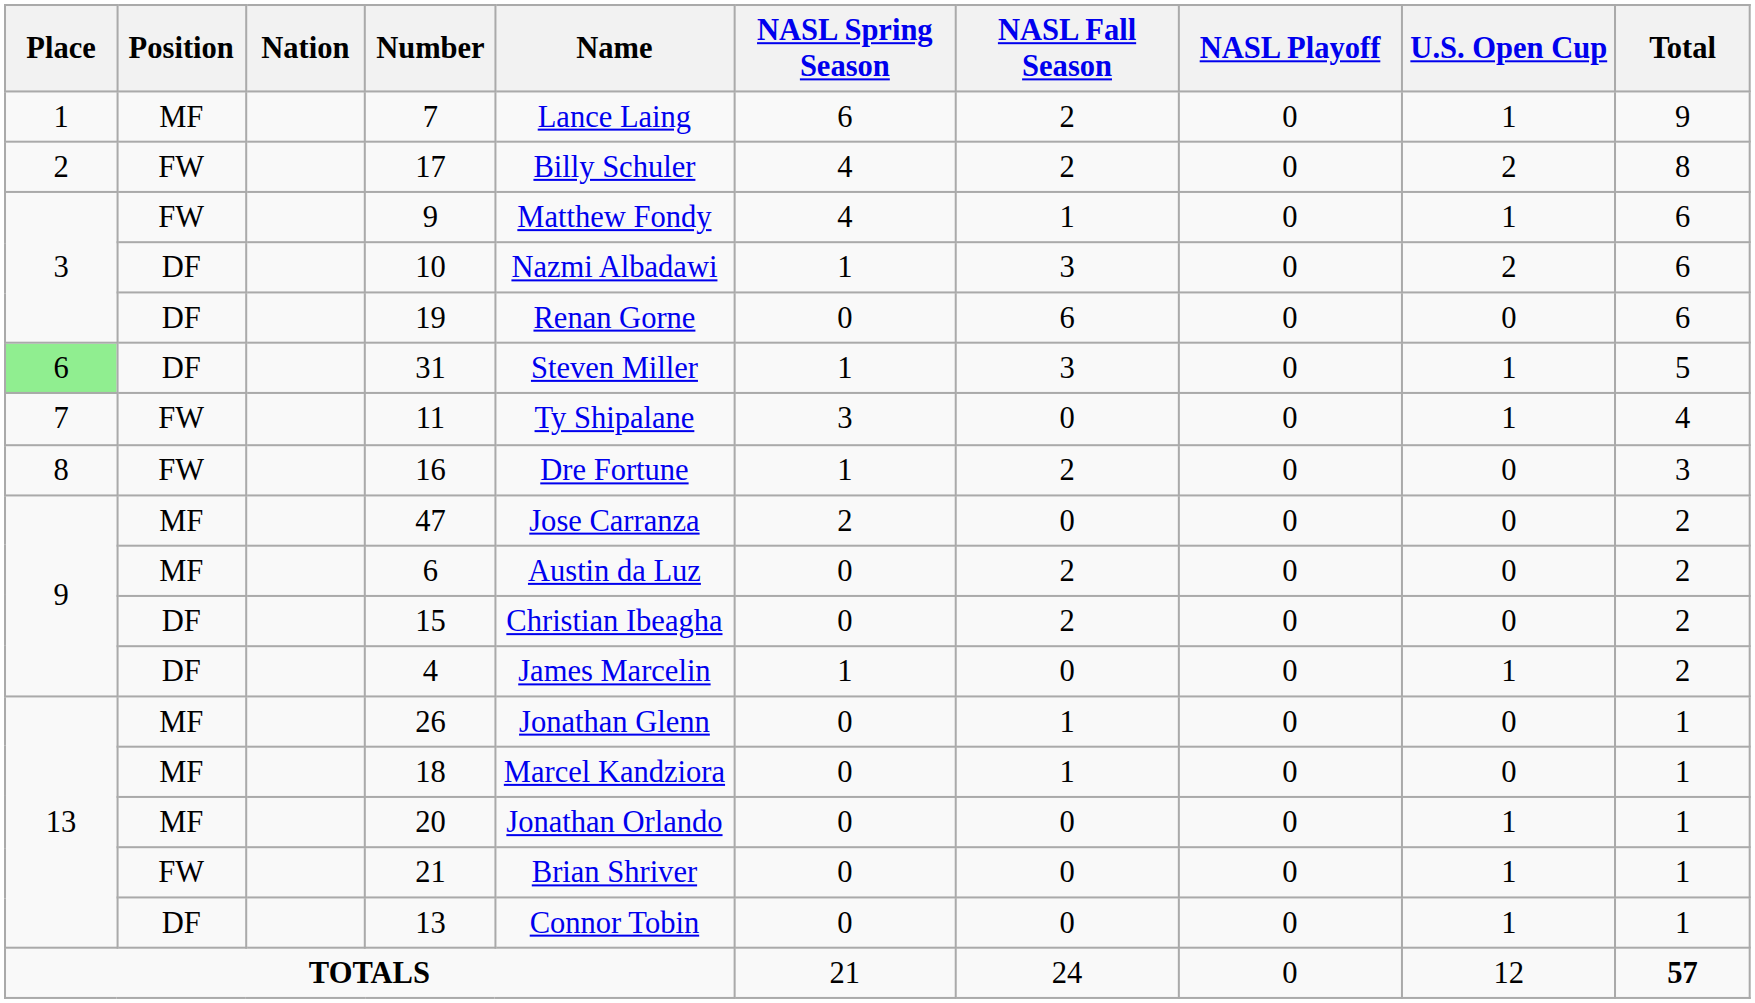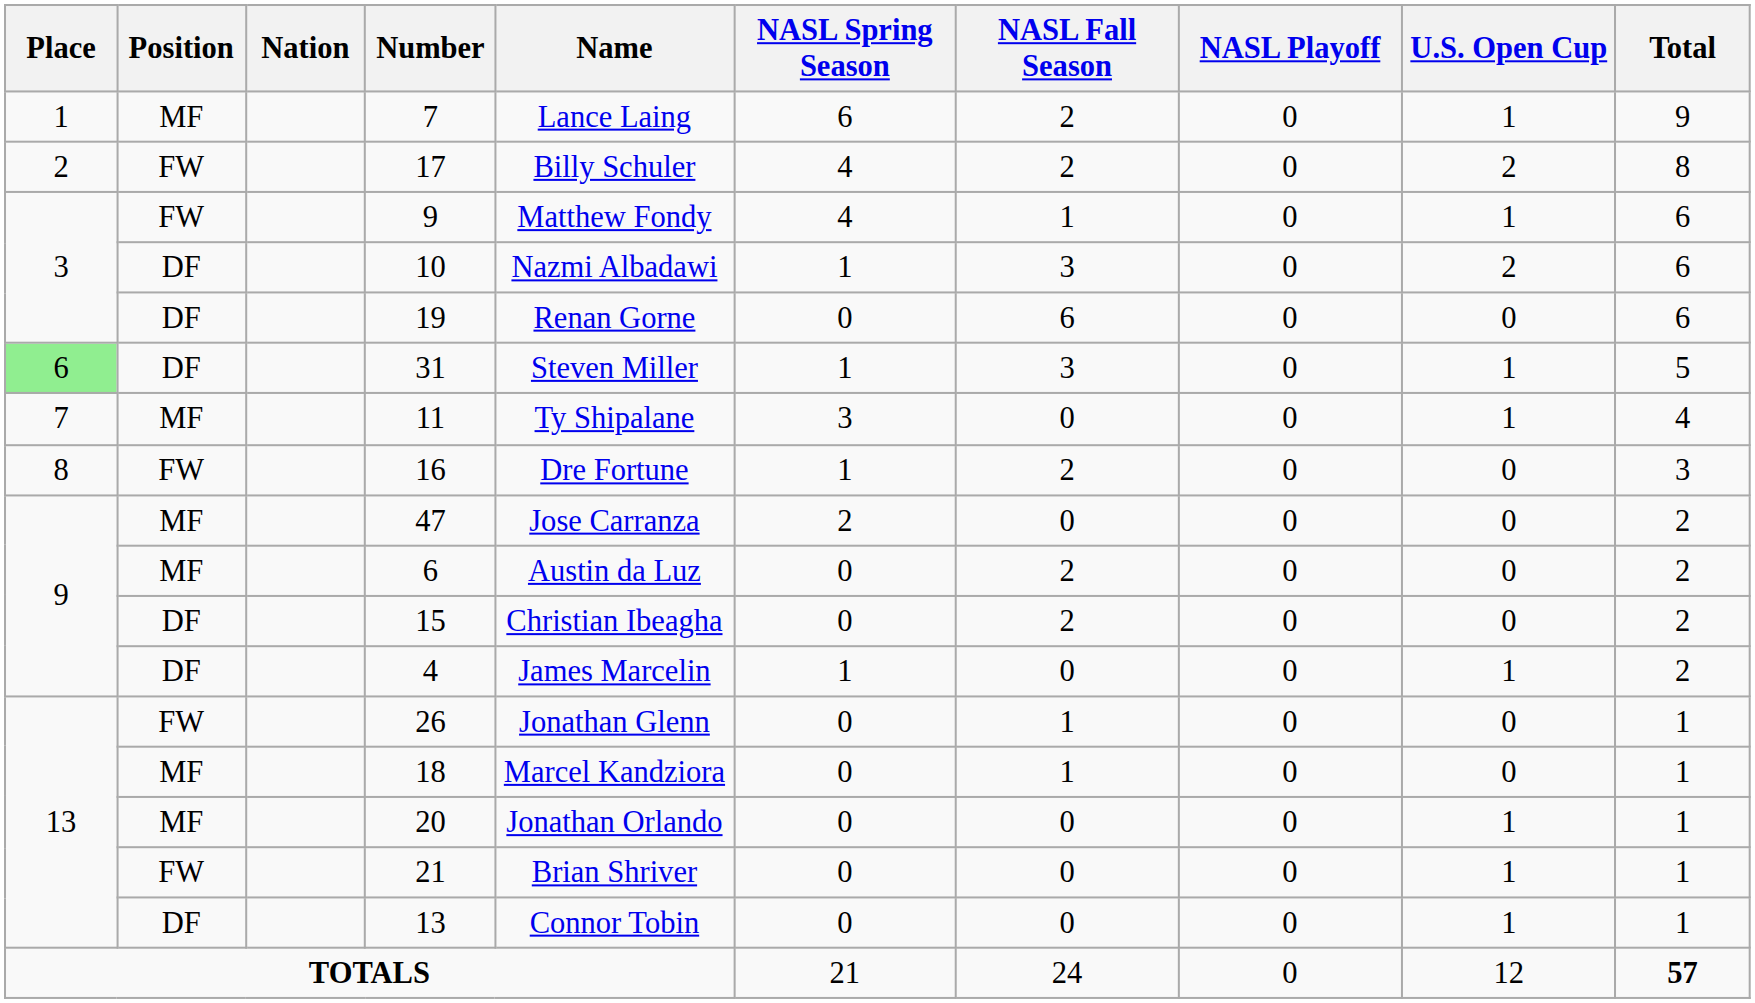 <table class="wikitable" style="font-size: 95%; text-align: center;">
 <tr>
 <th width=60>Place</th>
 <th width=60>Position</th>
 <th width=60>Nation</th>
 <th width=60>Number</th>
 <th width=150>Name</th>
 <th width=150><a href='#'>NASL Spring Season</a></th>
 <th width=150><a href='#'>NASL Fall Season</a></th>
 <th width=150><a href='#'>NASL Playoff</a></th>
 <th width=150><a href='#'>U.S. Open Cup</a></th>
 <th width=80><strong>Total</strong></th>
 </tr>
 <tr>
 <td>1</td>
 <td>MF</td>
 <td></td>
 <td>7</td>
 <td><a href='#'>Lance Laing</a></td>
 <td>6</td>
 <td>2</td>
 <td>0</td>
 <td>1</td>
 <td>9</td>
 </tr>
 <tr>
 <td>2</td>
 <td>FW</td>
 <td></td>
 <td>17</td>
 <td><a href='#'>Billy Schuler</a></td>
 <td>4</td>
 <td>2</td>
 <td>0</td>
 <td>2</td>
 <td>8</td>
 </tr>
 <tr>
 <td rowspan="3">3</td>
 <td>FW</td>
 <td></td>
 <td>9</td>
 <td><a href='#'>Matthew Fondy</a></td>
 <td>4</td>
 <td>1</td>
 <td>0</td>
 <td>1</td>
 <td>6</td>
 </tr>
 <tr>
 <td>DF</td>
 <td></td>
 <td>10</td>
 <td><a href='#'>Nazmi Albadawi</a></td>
 <td>1</td>
 <td>3</td>
 <td>0</td>
 <td>2</td>
 <td>6</td>
 </tr>
 <tr>
 <td>DF</td>
 <td></td>
 <td>19</td>
 <td><a href='#'>Renan Gorne</a></td>
 <td>0</td>
 <td>6</td>
 <td>0</td>
 <td>0</td>
 <td>6</td>
 </tr>
 <tr>
 <td style="background: lightgreen;">6</td>
 <td>DF</td>
 <td></td>
 <td>31</td>
 <td><a href='#'>Steven Miller</a></td>
 <td>1</td>
 <td>3</td>
 <td>0</td>
 <td>1</td>
 <td>5</td>
 </tr>
 <tr>
 <td>7</td>
-<td>FW</td>
+<td>MF</td>
 <td></td>
 <td>11</td>
 <td><a href='#'>Ty Shipalane</a></td>
 <td>3</td>
 <td>0</td>
 <td>0</td>
 <td>1</td>
 <td>4</td>
 </tr>
 <tr>
 <td>8</td>
 <td>FW</td>
 <td></td>
 <td>16</td>
 <td><a href='#'>Dre Fortune</a></td>
 <td>1</td>
 <td>2</td>
 <td>0</td>
 <td>0</td>
 <td>3</td>
 </tr>
 <tr>
 <td rowspan="4">9</td>
 <td>MF</td>
 <td></td>
 <td>47</td>
 <td><a href='#'>Jose Carranza</a></td>
 <td>2</td>
 <td>0</td>
 <td>0</td>
 <td>0</td>
 <td>2</td>
 </tr>
 <tr>
 <td>MF</td>
 <td></td>
 <td>6</td>
 <td><a href='#'>Austin da Luz</a></td>
 <td>0</td>
 <td>2</td>
 <td>0</td>
 <td>0</td>
 <td>2</td>
 </tr>
 <tr>
 <td>DF</td>
 <td></td>
 <td>15</td>
 <td><a href='#'>Christian Ibeagha</a></td>
 <td>0</td>
 <td>2</td>
 <td>0</td>
 <td>0</td>
 <td>2</td>
 </tr>
 <tr>
 <td>DF</td>
 <td></td>
 <td>4</td>
 <td><a href='#'>James Marcelin</a></td>
 <td>1</td>
 <td>0</td>
 <td>0</td>
 <td>1</td>
 <td>2</td>
 </tr>
 <tr>
 <td rowspan="5">13</td>
-<td>MF</td>
+<td>FW</td>
 <td></td>
 <td>26</td>
 <td><a href='#'>Jonathan Glenn</a></td>
 <td>0</td>
 <td>1</td>
 <td>0</td>
 <td>0</td>
 <td>1</td>
 </tr>
 <tr>
 <td>MF</td>
 <td></td>
 <td>18</td>
 <td><a href='#'>Marcel Kandziora</a></td>
 <td>0</td>
 <td>1</td>
 <td>0</td>
 <td>0</td>
 <td>1</td>
 </tr>
 <tr>
 <td>MF</td>
 <td></td>
 <td>20</td>
 <td><a href='#'>Jonathan Orlando</a></td>
 <td>0</td>
 <td>0</td>
 <td>0</td>
 <td>1</td>
 <td>1</td>
 </tr>
 <tr>
 <td>FW</td>
 <td></td>
 <td>21</td>
 <td><a href='#'>Brian Shriver</a></td>
 <td>0</td>
 <td>0</td>
 <td>0</td>
 <td>1</td>
 <td>1</td>
 </tr>
 <tr>
 <td>DF</td>
 <td></td>
 <td>13</td>
 <td><a href='#'>Connor Tobin</a></td>
 <td>0</td>
 <td>0</td>
 <td>0</td>
 <td>1</td>
 <td>1</td>
 </tr>
 <tr>
 <td colspan="5"><strong>TOTALS</strong></td>
 <td>21</td>
 <td>24</td>
 <td>0</td>
 <td>12</td>
 <td><strong>57</strong></td>
 </tr>
 </table>
